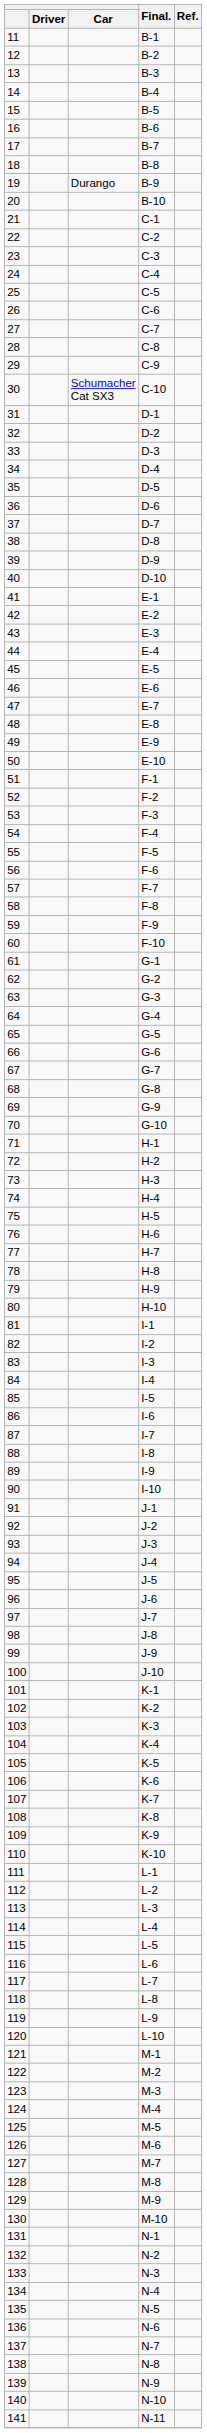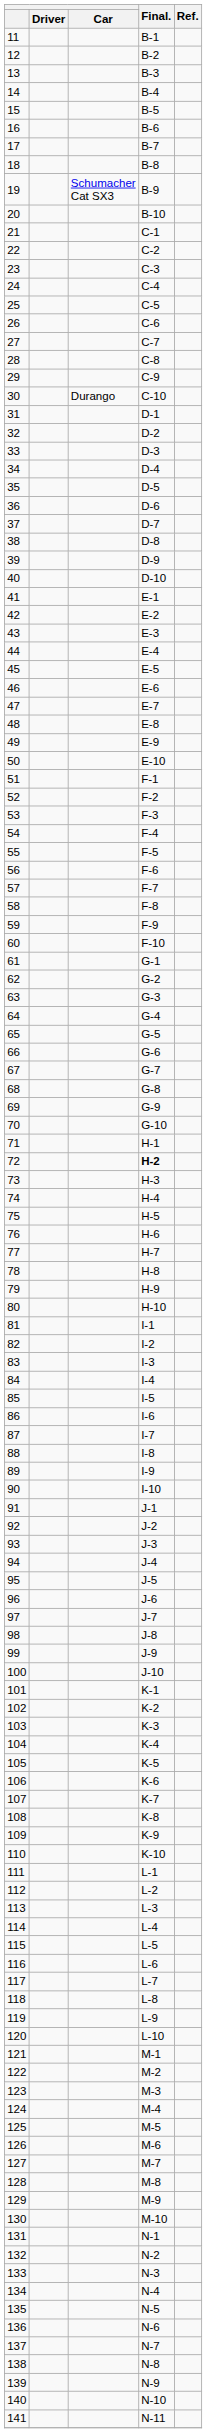 <table class="wikitable" style="font-size:85%;">
 <tr>
 <th colspan="3"></th>
 <th rowspan="2" style="text-align:center;">Final.</th>
 <th rowspan="2" style="text-align:center;">Ref.</th>
 </tr>
 <tr>
 <th style="text-align:center;"></th>
 <th style="text-align:center;">Driver</th>
 <th style="text-align:center;">Car</th>
 </tr>
 <tr>
 <td>11</td>
 <td></td>
 <td></td>
 <td>B-1</td>
 <td></td>
 </tr>
 <tr>
 <td>12</td>
 <td></td>
 <td></td>
 <td>B-2</td>
 <td></td>
 </tr>
 <tr>
 <td>13</td>
 <td></td>
 <td></td>
 <td>B-3</td>
 <td></td>
 </tr>
 <tr>
 <td>14</td>
 <td></td>
 <td></td>
 <td>B-4</td>
 <td></td>
 </tr>
 <tr>
 <td>15</td>
 <td></td>
 <td></td>
 <td>B-5</td>
 <td></td>
 </tr>
 <tr>
 <td>16</td>
 <td></td>
 <td></td>
 <td>B-6</td>
 <td></td>
 </tr>
 <tr>
 <td>17</td>
 <td></td>
 <td></td>
 <td>B-7</td>
 <td></td>
 </tr>
 <tr>
 <td>18</td>
 <td></td>
 <td></td>
 <td>B-8</td>
 <td></td>
 </tr>
 <tr>
 <td>19</td>
 <td></td>
-<td>Durango</td>
+<td><a href='#'>Schumacher</a><br> Cat SX3</td>
 <td>B-9</td>
 <td></td>
 </tr>
 <tr>
 <td>20</td>
 <td></td>
 <td></td>
 <td>B-10</td>
 <td></td>
 </tr>
 <tr>
 <td>21</td>
 <td></td>
 <td></td>
 <td>C-1</td>
 <td></td>
 </tr>
 <tr>
 <td>22</td>
 <td></td>
 <td></td>
 <td>C-2</td>
 <td></td>
 </tr>
 <tr>
 <td>23</td>
 <td></td>
 <td></td>
 <td>C-3</td>
 <td></td>
 </tr>
 <tr>
 <td>24</td>
 <td></td>
 <td></td>
 <td>C-4</td>
 <td></td>
 </tr>
 <tr>
 <td>25</td>
 <td></td>
 <td></td>
 <td>C-5</td>
 <td></td>
 </tr>
 <tr>
 <td>26</td>
 <td></td>
 <td></td>
 <td>C-6</td>
 <td></td>
 </tr>
 <tr>
 <td>27</td>
 <td></td>
 <td></td>
 <td>C-7</td>
 <td></td>
 </tr>
 <tr>
 <td>28</td>
 <td></td>
 <td></td>
 <td>C-8</td>
 <td></td>
 </tr>
 <tr>
 <td>29</td>
 <td></td>
 <td></td>
 <td>C-9</td>
 <td></td>
 </tr>
 <tr>
 <td>30</td>
 <td></td>
-<td><a href='#'>Schumacher</a><br> Cat SX3</td>
+<td>Durango</td>
 <td>C-10</td>
 <td></td>
 </tr>
 <tr>
 <td>31</td>
 <td></td>
 <td></td>
 <td>D-1</td>
 <td></td>
 </tr>
 <tr>
 <td>32</td>
 <td></td>
 <td></td>
 <td>D-2</td>
 <td></td>
 </tr>
 <tr>
 <td>33</td>
 <td></td>
 <td></td>
 <td>D-3</td>
 <td></td>
 </tr>
 <tr>
 <td>34</td>
 <td></td>
 <td></td>
 <td>D-4</td>
 <td></td>
 </tr>
 <tr>
 <td>35</td>
 <td></td>
 <td></td>
 <td>D-5</td>
 <td></td>
 </tr>
 <tr>
 <td>36</td>
 <td></td>
 <td></td>
 <td>D-6</td>
 <td></td>
 </tr>
 <tr>
 <td>37</td>
 <td></td>
 <td></td>
 <td>D-7</td>
 <td></td>
 </tr>
 <tr>
 <td>38</td>
 <td></td>
 <td></td>
 <td>D-8</td>
 <td></td>
 </tr>
 <tr>
 <td>39</td>
 <td></td>
 <td></td>
 <td>D-9</td>
 <td></td>
 </tr>
 <tr>
 <td>40</td>
 <td></td>
 <td></td>
 <td>D-10</td>
 <td></td>
 </tr>
 <tr>
 <td>41</td>
 <td></td>
 <td></td>
 <td>E-1</td>
 <td></td>
 </tr>
 <tr>
 <td>42</td>
 <td></td>
 <td></td>
 <td>E-2</td>
 <td></td>
 </tr>
 <tr>
 <td>43</td>
 <td></td>
 <td></td>
 <td>E-3</td>
 <td></td>
 </tr>
 <tr>
 <td>44</td>
 <td></td>
 <td></td>
 <td>E-4</td>
 <td></td>
 </tr>
 <tr>
 <td>45</td>
 <td></td>
 <td></td>
 <td>E-5</td>
 <td></td>
 </tr>
 <tr>
 <td>46</td>
 <td></td>
 <td></td>
 <td>E-6</td>
 <td></td>
 </tr>
 <tr>
 <td>47</td>
 <td></td>
 <td></td>
 <td>E-7</td>
 <td></td>
 </tr>
 <tr>
 <td>48</td>
 <td></td>
 <td></td>
 <td>E-8</td>
 <td></td>
 </tr>
 <tr>
 <td>49</td>
 <td></td>
 <td></td>
 <td>E-9</td>
 <td></td>
 </tr>
 <tr>
 <td>50</td>
 <td></td>
 <td></td>
 <td>E-10</td>
 <td></td>
 </tr>
 <tr>
 <td>51</td>
 <td></td>
 <td></td>
 <td>F-1</td>
 <td></td>
 </tr>
 <tr>
 <td>52</td>
 <td></td>
 <td></td>
 <td>F-2</td>
 <td></td>
 </tr>
 <tr>
 <td>53</td>
 <td></td>
 <td></td>
 <td>F-3</td>
 <td></td>
 </tr>
 <tr>
 <td>54</td>
 <td></td>
 <td></td>
 <td>F-4</td>
 <td></td>
 </tr>
 <tr>
 <td>55</td>
 <td></td>
 <td></td>
 <td>F-5</td>
 <td></td>
 </tr>
 <tr>
 <td>56</td>
 <td></td>
 <td></td>
 <td>F-6</td>
 <td></td>
 </tr>
 <tr>
 <td>57</td>
 <td></td>
 <td></td>
 <td>F-7</td>
 <td></td>
 </tr>
 <tr>
 <td>58</td>
 <td></td>
 <td></td>
 <td>F-8</td>
 <td></td>
 </tr>
 <tr>
 <td>59</td>
 <td></td>
 <td></td>
 <td>F-9</td>
 <td></td>
 </tr>
 <tr>
 <td>60</td>
 <td></td>
 <td></td>
 <td>F-10</td>
 <td></td>
 </tr>
 <tr>
 <td>61</td>
 <td></td>
 <td></td>
 <td>G-1</td>
 <td></td>
 </tr>
 <tr>
 <td>62</td>
 <td></td>
 <td></td>
 <td>G-2</td>
 <td></td>
 </tr>
 <tr>
 <td>63</td>
 <td></td>
 <td></td>
 <td>G-3</td>
 <td></td>
 </tr>
 <tr>
 <td>64</td>
 <td></td>
 <td></td>
 <td>G-4</td>
 <td></td>
 </tr>
 <tr>
 <td>65</td>
 <td></td>
 <td></td>
 <td>G-5</td>
 <td></td>
 </tr>
 <tr>
 <td>66</td>
 <td></td>
 <td></td>
 <td>G-6</td>
 <td></td>
 </tr>
 <tr>
 <td>67</td>
 <td></td>
 <td></td>
 <td>G-7</td>
 <td></td>
 </tr>
 <tr>
 <td>68</td>
 <td></td>
 <td></td>
 <td>G-8</td>
 <td></td>
 </tr>
 <tr>
 <td>69</td>
 <td></td>
 <td></td>
 <td>G-9</td>
 <td></td>
 </tr>
 <tr>
 <td>70</td>
 <td></td>
 <td></td>
 <td>G-10</td>
 <td></td>
 </tr>
 <tr>
 <td>71</td>
 <td></td>
 <td></td>
 <td>H-1</td>
 <td></td>
 </tr>
 <tr>
 <td>72</td>
 <td></td>
 <td></td>
-<td>H-2</td>
+<td><strong>H-2</strong></td>
 <td></td>
 </tr>
 <tr>
 <td>73</td>
 <td></td>
 <td></td>
 <td>H-3</td>
 <td></td>
 </tr>
 <tr>
 <td>74</td>
 <td></td>
 <td></td>
 <td>H-4</td>
 <td></td>
 </tr>
 <tr>
 <td>75</td>
 <td></td>
 <td></td>
 <td>H-5</td>
 <td></td>
 </tr>
 <tr>
 <td>76</td>
 <td></td>
 <td></td>
 <td>H-6</td>
 <td></td>
 </tr>
 <tr>
 <td>77</td>
 <td></td>
 <td></td>
 <td>H-7</td>
 <td></td>
 </tr>
 <tr>
 <td>78</td>
 <td></td>
 <td></td>
 <td>H-8</td>
 <td></td>
 </tr>
 <tr>
 <td>79</td>
 <td></td>
 <td></td>
 <td>H-9</td>
 <td></td>
 </tr>
 <tr>
 <td>80</td>
 <td></td>
 <td></td>
 <td>H-10</td>
 <td></td>
 </tr>
 <tr>
 <td>81</td>
 <td></td>
 <td></td>
 <td>I-1</td>
 <td></td>
 </tr>
 <tr>
 <td>82</td>
 <td></td>
 <td></td>
 <td>I-2</td>
 <td></td>
 </tr>
 <tr>
 <td>83</td>
 <td></td>
 <td></td>
 <td>I-3</td>
 <td></td>
 </tr>
 <tr>
 <td>84</td>
 <td></td>
 <td></td>
 <td>I-4</td>
 <td></td>
 </tr>
 <tr>
 <td>85</td>
 <td></td>
 <td></td>
 <td>I-5</td>
 <td></td>
 </tr>
 <tr>
 <td>86</td>
 <td></td>
 <td></td>
 <td>I-6</td>
 <td></td>
 </tr>
 <tr>
 <td>87</td>
 <td></td>
 <td></td>
 <td>I-7</td>
 <td></td>
 </tr>
 <tr>
 <td>88</td>
 <td></td>
 <td></td>
 <td>I-8</td>
 <td></td>
 </tr>
 <tr>
 <td>89</td>
 <td></td>
 <td></td>
 <td>I-9</td>
 <td></td>
 </tr>
 <tr>
 <td>90</td>
 <td></td>
 <td></td>
 <td>I-10</td>
 <td></td>
 </tr>
 <tr>
 <td>91</td>
 <td></td>
 <td></td>
 <td>J-1</td>
 <td></td>
 </tr>
 <tr>
 <td>92</td>
 <td></td>
 <td></td>
 <td>J-2</td>
 <td></td>
 </tr>
 <tr>
 <td>93</td>
 <td></td>
 <td></td>
 <td>J-3</td>
 <td></td>
 </tr>
 <tr>
 <td>94</td>
 <td></td>
 <td></td>
 <td>J-4</td>
 <td></td>
 </tr>
 <tr>
 <td>95</td>
 <td></td>
 <td></td>
 <td>J-5</td>
 <td></td>
 </tr>
 <tr>
 <td>96</td>
 <td></td>
 <td></td>
 <td>J-6</td>
 <td></td>
 </tr>
 <tr>
 <td>97</td>
 <td></td>
 <td></td>
 <td>J-7</td>
 <td></td>
 </tr>
 <tr>
 <td>98</td>
 <td></td>
 <td></td>
 <td>J-8</td>
 <td></td>
 </tr>
 <tr>
 <td>99</td>
 <td></td>
 <td></td>
 <td>J-9</td>
 <td></td>
 </tr>
 <tr>
 <td>100</td>
 <td></td>
 <td></td>
 <td>J-10</td>
 <td></td>
 </tr>
 <tr>
 <td>101</td>
 <td></td>
 <td></td>
 <td>K-1</td>
 <td></td>
 </tr>
 <tr>
 <td>102</td>
 <td></td>
 <td></td>
 <td>K-2</td>
 <td></td>
 </tr>
 <tr>
 <td>103</td>
 <td></td>
 <td></td>
 <td>K-3</td>
 <td></td>
 </tr>
 <tr>
 <td>104</td>
 <td></td>
 <td></td>
 <td>K-4</td>
 <td></td>
 </tr>
 <tr>
 <td>105</td>
 <td></td>
 <td></td>
 <td>K-5</td>
 <td></td>
 </tr>
 <tr>
 <td>106</td>
 <td></td>
 <td></td>
 <td>K-6</td>
 <td></td>
 </tr>
 <tr>
 <td>107</td>
 <td></td>
 <td></td>
 <td>K-7</td>
 <td></td>
 </tr>
 <tr>
 <td>108</td>
 <td></td>
 <td></td>
 <td>K-8</td>
 <td></td>
 </tr>
 <tr>
 <td>109</td>
 <td></td>
 <td></td>
 <td>K-9</td>
 <td></td>
 </tr>
 <tr>
 <td>110</td>
 <td></td>
 <td></td>
 <td>K-10</td>
 <td></td>
 </tr>
 <tr>
 <td>111</td>
 <td></td>
 <td></td>
 <td>L-1</td>
 <td></td>
 </tr>
 <tr>
 <td>112</td>
 <td></td>
 <td></td>
 <td>L-2</td>
 <td></td>
 </tr>
 <tr>
 <td>113</td>
 <td></td>
 <td></td>
 <td>L-3</td>
 <td></td>
 </tr>
 <tr>
 <td>114</td>
 <td></td>
 <td></td>
 <td>L-4</td>
 <td></td>
 </tr>
 <tr>
 <td>115</td>
 <td></td>
 <td></td>
 <td>L-5</td>
 <td></td>
 </tr>
 <tr>
 <td>116</td>
 <td></td>
 <td></td>
 <td>L-6</td>
 <td></td>
 </tr>
 <tr>
 <td>117</td>
 <td></td>
 <td></td>
 <td>L-7</td>
 <td></td>
 </tr>
 <tr>
 <td>118</td>
 <td></td>
 <td></td>
 <td>L-8</td>
 <td></td>
 </tr>
 <tr>
 <td>119</td>
 <td></td>
 <td></td>
 <td>L-9</td>
 <td></td>
 </tr>
 <tr>
 <td>120</td>
 <td></td>
 <td></td>
 <td>L-10</td>
 <td></td>
 </tr>
 <tr>
 <td>121</td>
 <td></td>
 <td></td>
 <td>M-1</td>
 <td></td>
 </tr>
 <tr>
 <td>122</td>
 <td></td>
 <td></td>
 <td>M-2</td>
 <td></td>
 </tr>
 <tr>
 <td>123</td>
 <td></td>
 <td></td>
 <td>M-3</td>
 <td></td>
 </tr>
 <tr>
 <td>124</td>
 <td></td>
 <td></td>
 <td>M-4</td>
 <td></td>
 </tr>
 <tr>
 <td>125</td>
 <td></td>
 <td></td>
 <td>M-5</td>
 <td></td>
 </tr>
 <tr>
 <td>126</td>
 <td></td>
 <td></td>
 <td>M-6</td>
 <td></td>
 </tr>
 <tr>
 <td>127</td>
 <td></td>
 <td></td>
 <td>M-7</td>
 <td></td>
 </tr>
 <tr>
 <td>128</td>
 <td></td>
 <td></td>
 <td>M-8</td>
 <td></td>
 </tr>
 <tr>
 <td>129</td>
 <td></td>
 <td></td>
 <td>M-9</td>
 <td></td>
 </tr>
 <tr>
 <td>130</td>
 <td></td>
 <td></td>
 <td>M-10</td>
 <td></td>
 </tr>
 <tr>
 <td>131</td>
 <td></td>
 <td></td>
 <td>N-1</td>
 <td></td>
 </tr>
 <tr>
 <td>132</td>
 <td></td>
 <td></td>
 <td>N-2</td>
 <td></td>
 </tr>
 <tr>
 <td>133</td>
 <td></td>
 <td></td>
 <td>N-3</td>
 <td></td>
 </tr>
 <tr>
 <td>134</td>
 <td></td>
 <td></td>
 <td>N-4</td>
 <td></td>
 </tr>
 <tr>
 <td>135</td>
 <td></td>
 <td></td>
 <td>N-5</td>
 <td></td>
 </tr>
 <tr>
 <td>136</td>
 <td></td>
 <td></td>
 <td>N-6</td>
 <td></td>
 </tr>
 <tr>
 <td>137</td>
 <td></td>
 <td></td>
 <td>N-7</td>
 <td></td>
 </tr>
 <tr>
 <td>138</td>
 <td></td>
 <td></td>
 <td>N-8</td>
 <td></td>
 </tr>
 <tr>
 <td>139</td>
 <td></td>
 <td></td>
 <td>N-9</td>
 <td></td>
 </tr>
 <tr>
 <td>140</td>
 <td></td>
 <td></td>
 <td>N-10</td>
 <td></td>
 </tr>
 <tr>
 <td>141</td>
 <td></td>
 <td></td>
 <td>N-11</td>
 <td></td>
 </tr>
 <tr>
 </tr>
 </table>
